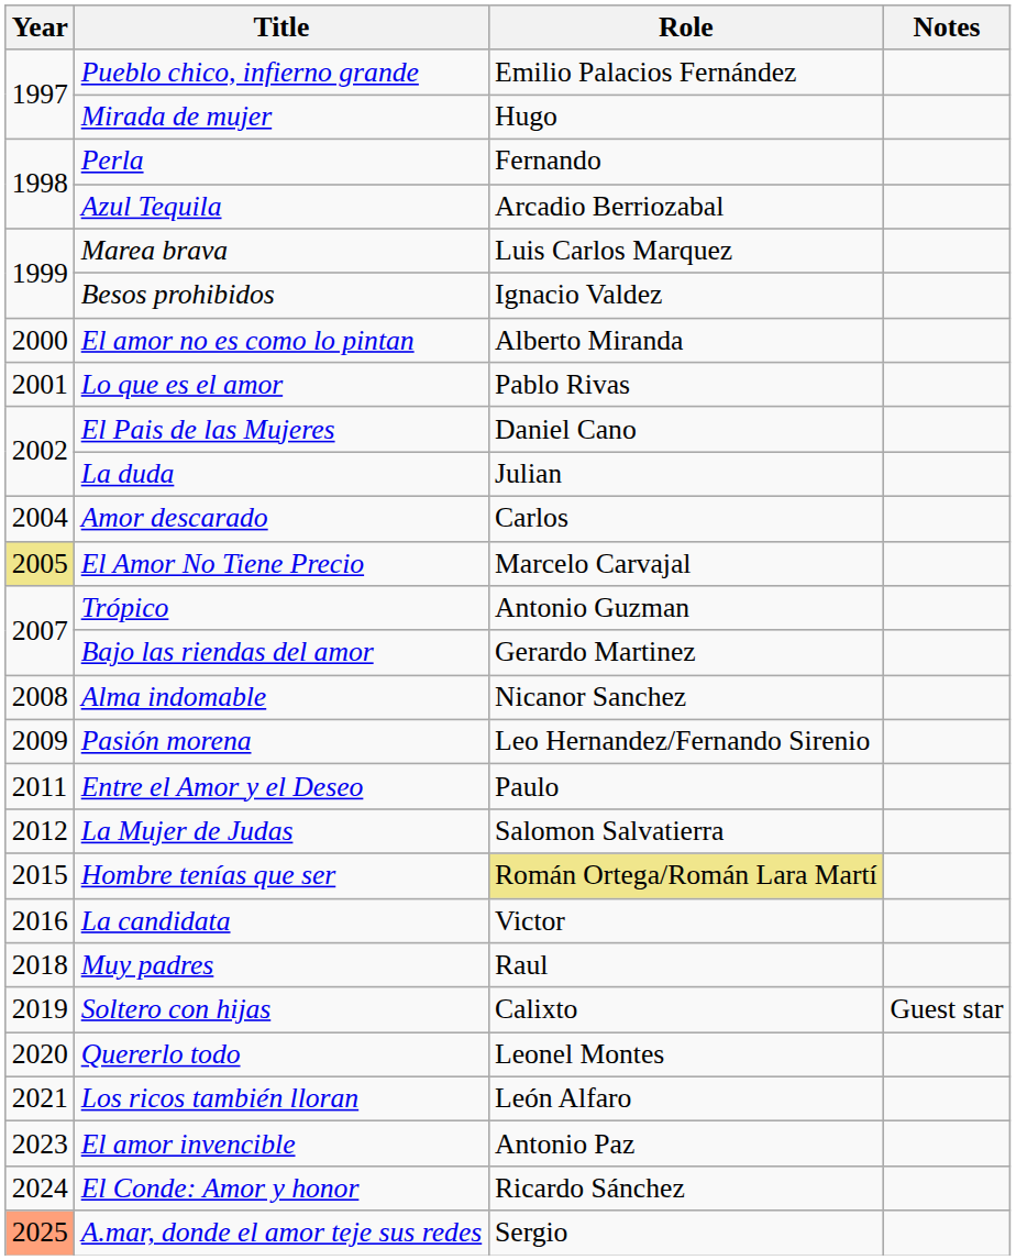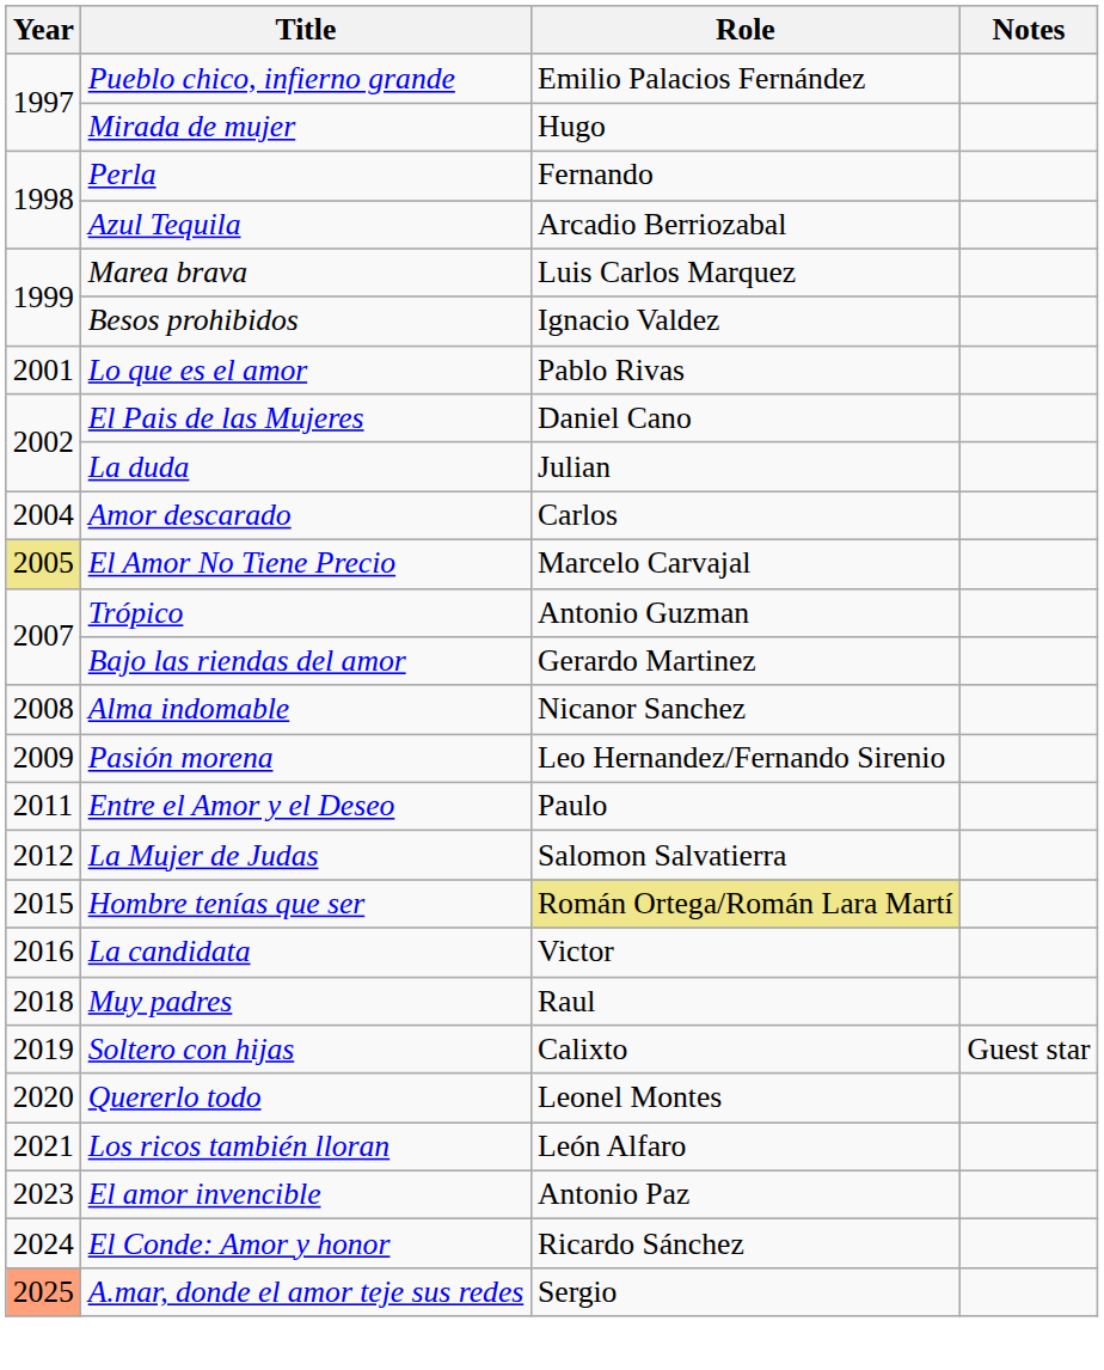 <table class="wikitable sortable">
 <tr>
 <th>Year</th>
 <th>Title</th>
 <th>Role</th>
 <th>Notes</th>
 </tr>
 <tr>
 <td rowspan=2>1997</td>
 <td><em><a href='#'>Pueblo chico, infierno grande</a></em></td>
 <td>Emilio Palacios Fernández</td>
 <td></td>
 </tr>
 <tr>
 <td><em><a href='#'>Mirada de mujer</a></em></td>
 <td>Hugo</td>
 <td></td>
 </tr>
 <tr>
 <td rowspan=2>1998</td>
 <td><em><a href='#'>Perla</a></em></td>
 <td>Fernando</td>
 <td></td>
 </tr>
 <tr>
 <td><em><a href='#'>Azul Tequila</a></em></td>
 <td>Arcadio Berriozabal</td>
 <td></td>
 </tr>
 <tr>
 <td rowspan=2>1999</td>
 <td><em>Marea brava</em></td>
 <td>Luis Carlos Marquez</td>
 <td></td>
 </tr>
 <tr>
 <td><em>Besos prohibidos</em></td>
 <td>Ignacio Valdez</td>
-<td></td>
-</tr>
-<tr>
-<td>2000</td>
-<td><em><a href='#'>El amor no es como lo pintan</a></em></td>
-<td>Alberto Miranda</td>
 <td></td>
 </tr>
 <tr>
 <td>2001</td>
 <td><em><a href='#'>Lo que es el amor</a></em></td>
 <td>Pablo Rivas</td>
 <td></td>
 </tr>
 <tr>
 <td rowspan=2>2002</td>
 <td><em><a href='#'>El Pais de las Mujeres</a></em></td>
 <td>Daniel Cano</td>
 <td></td>
 </tr>
 <tr>
 <td><em><a href='#'>La duda</a></em></td>
 <td>Julian</td>
 <td></td>
 </tr>
 <tr>
 <td>2004</td>
 <td><em><a href='#'>Amor descarado</a></em></td>
 <td>Carlos</td>
 <td></td>
 </tr>
 <tr>
 <td style="background: khaki;">2005</td>
 <td><em><a href='#'>El Amor No Tiene Precio</a></em></td>
 <td>Marcelo Carvajal</td>
 <td></td>
 </tr>
 <tr>
 <td rowspan=2>2007</td>
 <td><em><a href='#'>Trópico</a></em></td>
 <td>Antonio Guzman</td>
 <td></td>
 </tr>
 <tr>
 <td><em><a href='#'>Bajo las riendas del amor</a></em></td>
 <td>Gerardo Martinez</td>
 <td></td>
 </tr>
 <tr>
 <td>2008</td>
 <td><em><a href='#'>Alma indomable</a></em></td>
 <td>Nicanor Sanchez</td>
 <td></td>
 </tr>
 <tr>
 <td>2009</td>
 <td><em><a href='#'>Pasión morena</a></em></td>
 <td>Leo Hernandez/Fernando Sirenio</td>
 <td></td>
 </tr>
 <tr>
 <td>2011</td>
 <td><em><a href='#'>Entre el Amor y el Deseo</a></em></td>
 <td>Paulo</td>
 <td></td>
 </tr>
 <tr>
 <td>2012</td>
 <td><em><a href='#'>La Mujer de Judas</a></em></td>
 <td>Salomon Salvatierra</td>
 <td></td>
 </tr>
 <tr>
 <td>2015</td>
 <td><em><a href='#'>Hombre tenías que ser</a></em></td>
 <td style="background: khaki;">Román Ortega/Román Lara Martí</td>
 <td></td>
 </tr>
 <tr>
 <td>2016</td>
 <td><em><a href='#'>La candidata</a></em></td>
 <td>Victor</td>
 <td></td>
 </tr>
 <tr>
 <td>2018</td>
 <td><em><a href='#'>Muy padres</a></em></td>
 <td>Raul</td>
 <td></td>
 </tr>
 <tr>
 <td>2019</td>
 <td><em><a href='#'>Soltero con hijas</a></em></td>
 <td>Calixto</td>
 <td>Guest star</td>
 </tr>
 <tr>
 <td>2020</td>
 <td><em><a href='#'>Quererlo todo</a></em></td>
 <td>Leonel Montes</td>
 <td></td>
 </tr>
 <tr>
 <td>2021</td>
 <td><em><a href='#'>Los ricos también lloran</a></em></td>
 <td>León Alfaro</td>
 <td></td>
 </tr>
 <tr>
 <td>2023</td>
 <td><em><a href='#'>El amor invencible</a></em></td>
 <td>Antonio Paz</td>
 <td></td>
 </tr>
 <tr>
 <td>2024</td>
 <td><em><a href='#'>El Conde: Amor y honor</a></em></td>
 <td>Ricardo Sánchez</td>
 <td></td>
 </tr>
 <tr>
 <td style="background: lightsalmon;">2025</td>
 <td><em><a href='#'>A.mar, donde el amor teje sus redes</a></em></td>
 <td>Sergio</td>
 <td></td>
 </tr>
 </table>
